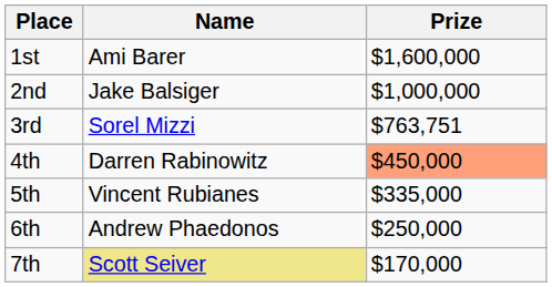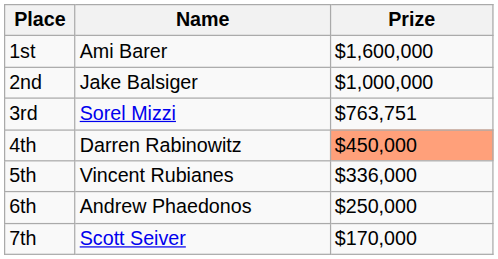 <table class="wikitable">
 <tr>
 <th width="50">Place</th>
 <th width="200">Name</th>
 <th width="125">Prize</th>
 </tr>
 <tr>
 <td>1st</td>
 <td> Ami Barer</td>
 <td>$1,600,000</td>
 </tr>
 <tr>
 <td>2nd</td>
 <td> Jake Balsiger</td>
 <td>$1,000,000</td>
 </tr>
 <tr>
 <td>3rd</td>
 <td> <a href='#'>Sorel Mizzi</a></td>
 <td>$763,751</td>
 </tr>
 <tr>
 <td>4th</td>
 <td> Darren Rabinowitz</td>
 <td style="background: lightsalmon;">$450,000</td>
 </tr>
 <tr>
 <td>5th</td>
 <td> Vincent Rubianes</td>
-<td>$335,000</td>
+<td>$336,000</td>
 </tr>
 <tr>
 <td>6th</td>
 <td> Andrew Phaedonos</td>
 <td>$250,000</td>
 </tr>
 <tr>
 <td>7th</td>
-<td style="background: khaki;"> <a href='#'>Scott Seiver</a></td>
+<td> <a href='#'>Scott Seiver</a></td>
 <td>$170,000</td>
 </tr>
 </table>
